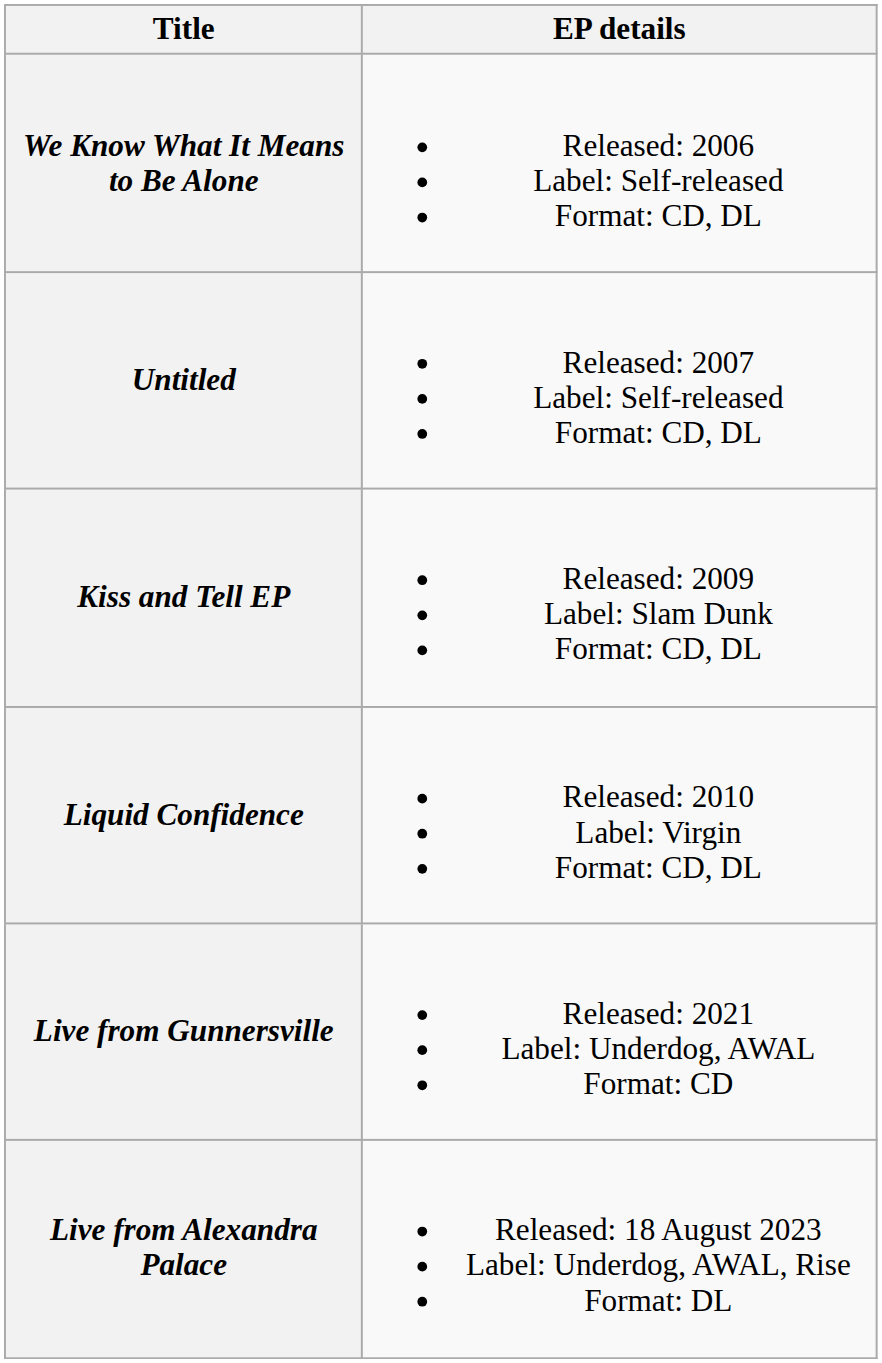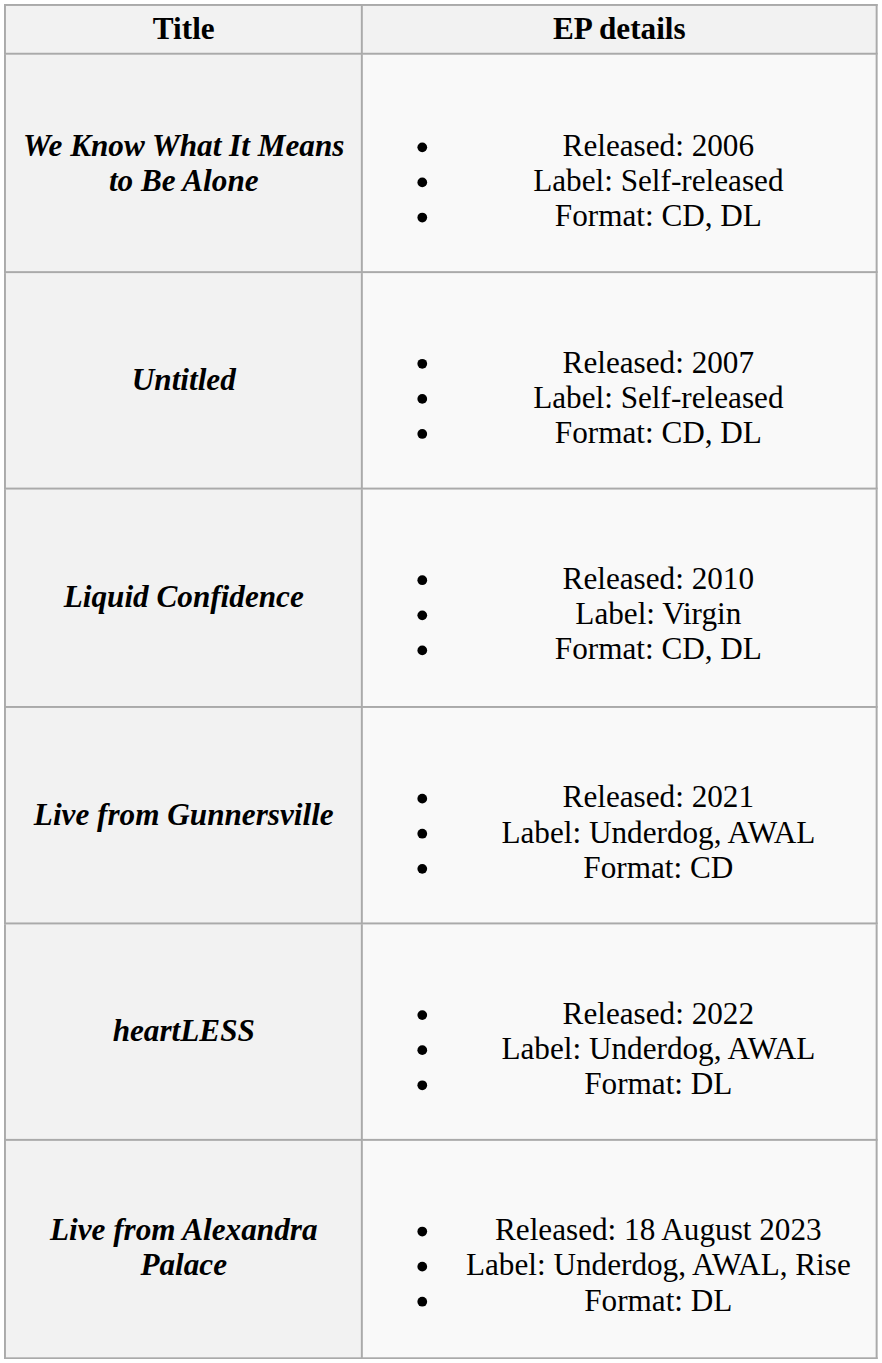 <table class="wikitable plainrowheaders" style="text-align:center;">
 <tr>
 <th scope="col" style="width:11em;">Title</th>
 <th scope="col" style="width:16em;">EP details</th>
 </tr>
 <tr>
 <th scope="row"><em>We Know What It Means to Be Alone</em></th>
 <td><br><ul><li>Released: 2006</li><li>Label: Self-released</li><li>Format: CD, DL</li></ul></td>
 </tr>
 <tr>
 <th scope="row"><em>Untitled</em></th>
 <td><br><ul><li>Released: 2007</li><li>Label: Self-released</li><li>Format: CD, DL</li></ul></td>
 </tr>
 <tr>
-<th scope="row"><em>Kiss and Tell EP</em></th>
-<td><br><ul><li>Released: 2009</li><li>Label: Slam Dunk</li><li>Format: CD, DL</li></ul></td>
-</tr>
-<tr>
 <th scope="row"><em>Liquid Confidence</em></th>
 <td><br><ul><li>Released: 2010</li><li>Label: Virgin</li><li>Format: CD, DL</li></ul></td>
 </tr>
 <tr>
 <th scope="row"><em>Live from Gunnersville</em></th>
 <td><br><ul><li>Released: 2021</li><li>Label: Underdog, AWAL</li><li>Format: CD</li></ul></td>
 </tr>
 <tr>
+<th scope="row"><em>heartLESS</em></th>
+<td><br><ul><li>Released: 2022</li><li>Label: Underdog, AWAL</li><li>Format: DL</li></ul></td>
+</tr>
+<tr>
 <th scope="row"><em>Live from Alexandra Palace</em></th>
 <td><br><ul><li>Released: 18 August 2023</li><li>Label: Underdog, AWAL, Rise</li><li>Format: DL</li></ul></td>
 </tr>
 </table>
